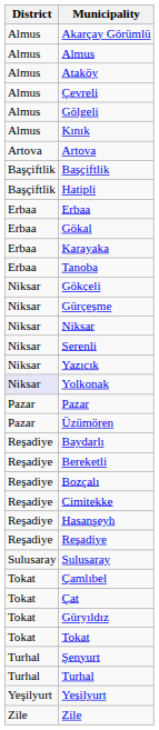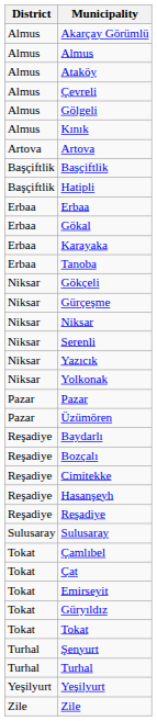 <table class="sortable wikitable">
 <tr>
 <th>District</th>
 <th>Municipality</th>
 </tr>
 <tr>
 <td>Almus</td>
 <td><a href='#'>Akarçay Görümlü</a></td>
 </tr>
 <tr>
 <td>Almus</td>
 <td><a href='#'>Almus</a></td>
 </tr>
 <tr>
 <td>Almus</td>
 <td><a href='#'>Ataköy</a></td>
 </tr>
 <tr>
 <td>Almus</td>
 <td><a href='#'>Çevreli</a></td>
 </tr>
 <tr>
 <td>Almus</td>
 <td><a href='#'>Gölgeli</a></td>
 </tr>
 <tr>
 <td>Almus</td>
 <td><a href='#'>Kınık</a></td>
 </tr>
 <tr>
 <td>Artova</td>
 <td><a href='#'>Artova</a></td>
 </tr>
 <tr>
 <td>Başçiftlik</td>
 <td><a href='#'>Başçiftlik</a></td>
 </tr>
 <tr>
 <td>Başçiftlik</td>
 <td><a href='#'>Hatipli</a></td>
 </tr>
 <tr>
 <td>Erbaa</td>
 <td><a href='#'>Erbaa</a></td>
 </tr>
 <tr>
 <td>Erbaa</td>
 <td><a href='#'>Gökal</a></td>
 </tr>
 <tr>
 <td>Erbaa</td>
 <td><a href='#'>Karayaka</a></td>
 </tr>
 <tr>
 <td>Erbaa</td>
 <td><a href='#'>Tanoba</a></td>
 </tr>
 <tr>
 <td>Niksar</td>
 <td><a href='#'>Gökçeli</a></td>
 </tr>
 <tr>
 <td>Niksar</td>
 <td><a href='#'>Gürçeşme</a></td>
 </tr>
 <tr>
 <td>Niksar</td>
 <td><a href='#'>Niksar</a></td>
 </tr>
 <tr>
 <td>Niksar</td>
 <td><a href='#'>Serenli</a></td>
 </tr>
 <tr>
 <td>Niksar</td>
 <td><a href='#'>Yazıcık</a></td>
 </tr>
 <tr>
-<td style="background: lavender;">Niksar</td>
+<td>Niksar</td>
 <td><a href='#'>Yolkonak</a></td>
 </tr>
 <tr>
 <td>Pazar</td>
 <td><a href='#'>Pazar</a></td>
 </tr>
 <tr>
 <td>Pazar</td>
 <td><a href='#'>Üzümören</a></td>
 </tr>
 <tr>
 <td>Reşadiye</td>
 <td><a href='#'>Baydarlı</a></td>
-</tr>
-<tr>
-<td>Reşadiye</td>
-<td><a href='#'>Bereketli</a></td>
 </tr>
 <tr>
 <td>Reşadiye</td>
 <td><a href='#'>Bozçalı</a></td>
 </tr>
 <tr>
 <td>Reşadiye</td>
 <td><a href='#'>Cimitekke</a></td>
 </tr>
 <tr>
 <td>Reşadiye</td>
 <td><a href='#'>Hasanşeyh</a></td>
 </tr>
 <tr>
 <td>Reşadiye</td>
 <td><a href='#'>Reşadiye</a></td>
 </tr>
 <tr>
 <td>Sulusaray</td>
 <td><a href='#'>Sulusaray</a></td>
 </tr>
 <tr>
 <td>Tokat</td>
 <td><a href='#'>Çamlıbel</a></td>
 </tr>
 <tr>
 <td>Tokat</td>
 <td><a href='#'>Çat</a></td>
 </tr>
 <tr>
 <td>Tokat</td>
+<td><a href='#'>Emirseyit</a></td>
+</tr>
+<tr>
+<td>Tokat</td>
 <td><a href='#'>Güryıldız</a></td>
 </tr>
 <tr>
 <td>Tokat</td>
 <td><a href='#'>Tokat</a></td>
 </tr>
 <tr>
 <td>Turhal</td>
 <td><a href='#'>Şenyurt</a></td>
 </tr>
 <tr>
 <td>Turhal</td>
 <td><a href='#'>Turhal</a></td>
 </tr>
 <tr>
 <td>Yeşilyurt</td>
 <td><a href='#'>Yeşilyurt</a></td>
 </tr>
 <tr>
 <td>Zile</td>
 <td><a href='#'>Zile</a></td>
 </tr>
 </table>
